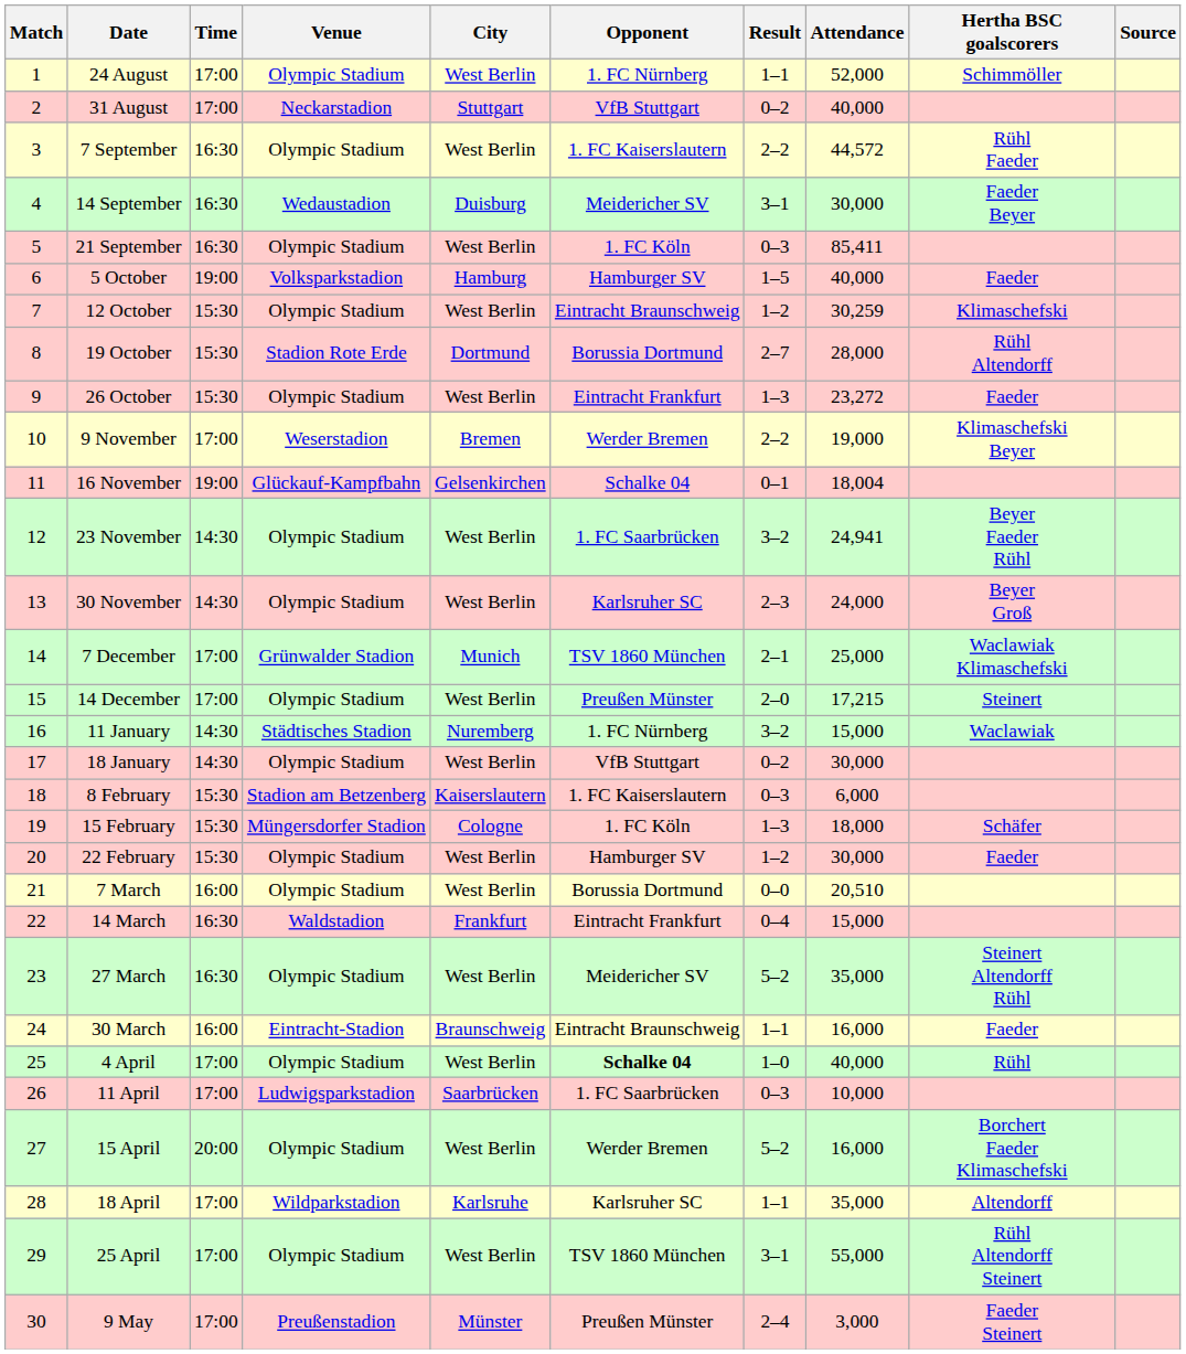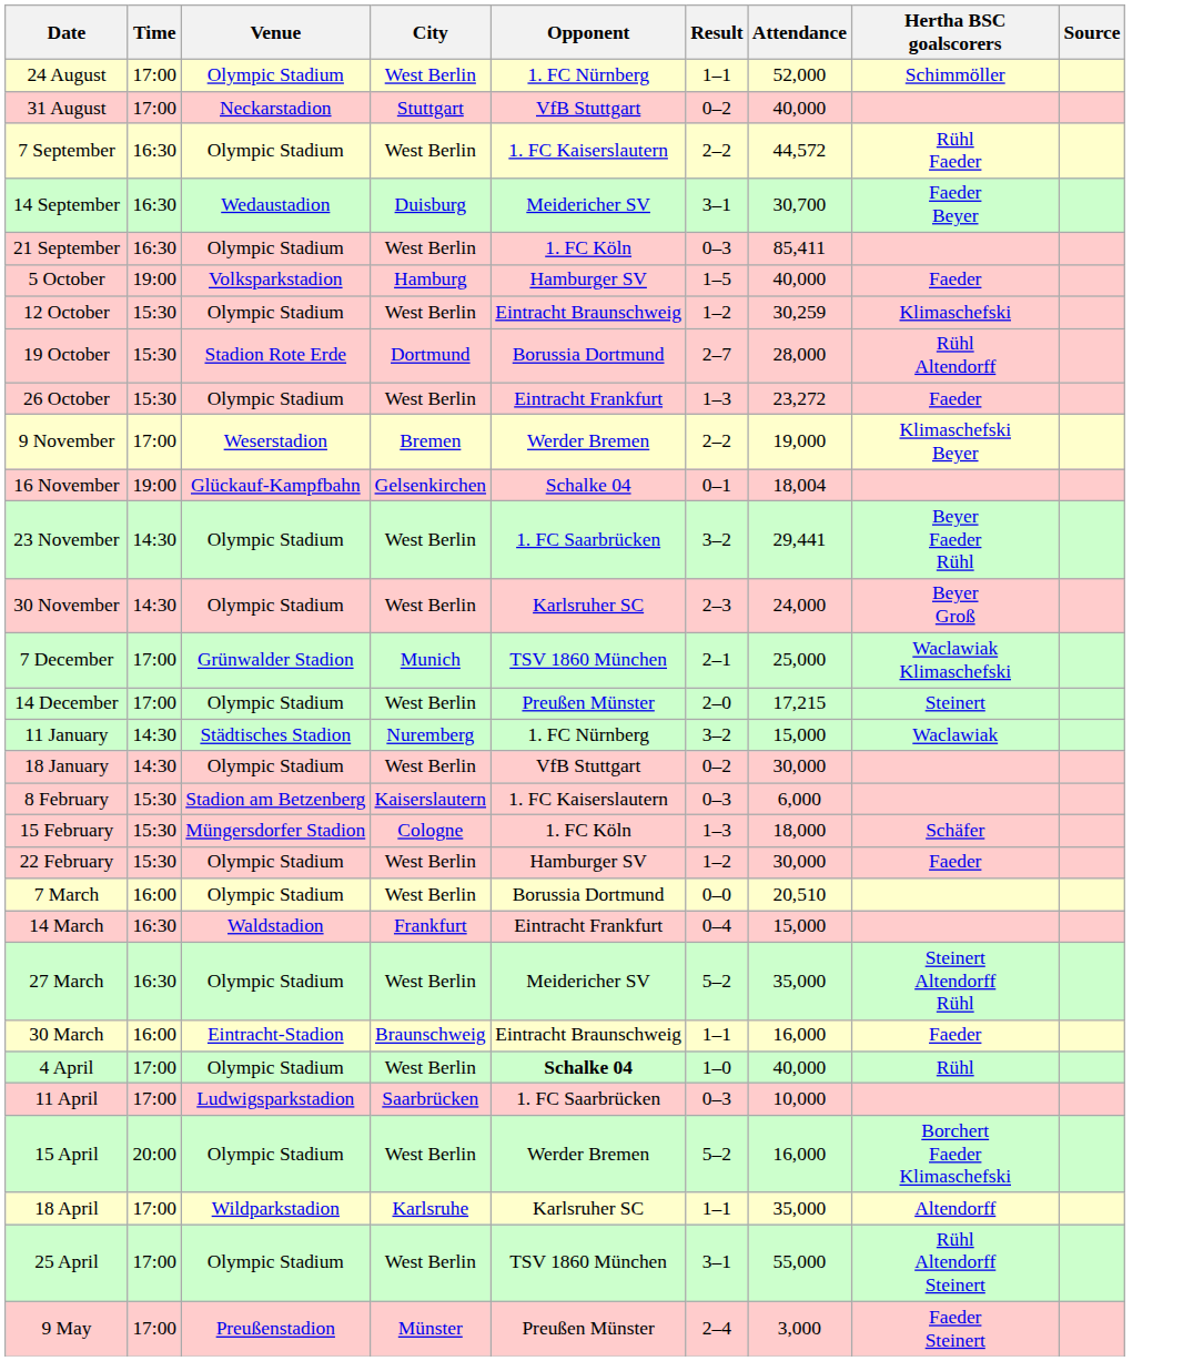 <table class="wikitable" Style="text-align: center; font-size:85%">
 <tr>
-<th>Match</th>
 <th style="width:80px">Date</th>
 <th>Time</th>
 <th>Venue</th>
 <th>City</th>
 <th>Opponent</th>
 <th>Result</th>
 <th>Attendance</th>
 <th style="width:140px">Hertha BSC<br>goalscorers</th>
 <th>Source</th>
 </tr>
 <tr style="background:#ffc;">
-<td>1</td>
 <td>24 August</td>
 <td>17:00</td>
 <td><a href='#'>Olympic Stadium</a></td>
 <td><a href='#'>West Berlin</a></td>
 <td><a href='#'>1. FC Nürnberg</a></td>
 <td>1–1</td>
 <td>52,000</td>
 <td><a href='#'>Schimmöller</a> </td>
 <td></td>
 </tr>
 <tr style="background:#fcc;">
-<td>2</td>
 <td>31 August</td>
 <td>17:00</td>
 <td><a href='#'>Neckarstadion</a></td>
 <td><a href='#'>Stuttgart</a></td>
 <td><a href='#'>VfB Stuttgart</a></td>
 <td>0–2</td>
 <td>40,000</td>
 <td></td>
 <td></td>
 </tr>
 <tr style="background:#ffc;">
-<td>3</td>
 <td>7 September</td>
 <td>16:30</td>
 <td>Olympic Stadium</td>
 <td>West Berlin</td>
 <td><a href='#'>1. FC Kaiserslautern</a></td>
 <td>2–2</td>
 <td>44,572</td>
 <td><a href='#'>Rühl</a> <br> <a href='#'>Faeder</a> </td>
 <td></td>
 </tr>
 <tr style="background:#cfc;">
-<td>4</td>
 <td>14 September</td>
 <td>16:30</td>
 <td><a href='#'>Wedaustadion</a></td>
 <td><a href='#'>Duisburg</a></td>
 <td><a href='#'>Meidericher SV</a></td>
 <td>3–1</td>
-<td>30,000</td>
+<td>30,700</td>
 <td><a href='#'>Faeder</a> <br> <a href='#'>Beyer</a> <br></td>
 <td></td>
 </tr>
 <tr style="background:#fcc;">
-<td>5</td>
 <td>21 September</td>
 <td>16:30</td>
 <td>Olympic Stadium</td>
 <td>West Berlin</td>
 <td><a href='#'>1. FC Köln</a></td>
 <td>0–3</td>
 <td>85,411</td>
 <td></td>
 <td></td>
 </tr>
 <tr style="background:#fcc;">
-<td>6</td>
 <td>5 October</td>
 <td>19:00</td>
 <td><a href='#'>Volksparkstadion</a></td>
 <td><a href='#'>Hamburg</a></td>
 <td><a href='#'>Hamburger SV</a></td>
 <td>1–5</td>
 <td>40,000</td>
 <td><a href='#'>Faeder</a> </td>
 <td></td>
 </tr>
 <tr style="background:#fcc;">
-<td>7</td>
 <td>12 October</td>
 <td>15:30</td>
 <td>Olympic Stadium</td>
 <td>West Berlin</td>
 <td><a href='#'>Eintracht Braunschweig</a></td>
 <td>1–2</td>
 <td>30,259</td>
 <td><a href='#'>Klimaschefski</a> </td>
 <td></td>
 </tr>
 <tr style="background:#fcc;">
-<td>8</td>
 <td>19 October</td>
 <td>15:30</td>
 <td><a href='#'>Stadion Rote Erde</a></td>
 <td><a href='#'>Dortmund</a></td>
 <td><a href='#'>Borussia Dortmund</a></td>
 <td>2–7</td>
 <td>28,000</td>
 <td><a href='#'>Rühl</a> <br>  <a href='#'>Altendorff</a> </td>
 <td></td>
 </tr>
 <tr style="background:#fcc;">
-<td>9</td>
 <td>26 October</td>
 <td>15:30</td>
 <td>Olympic Stadium</td>
 <td>West Berlin</td>
 <td><a href='#'>Eintracht Frankfurt</a></td>
 <td>1–3</td>
 <td>23,272</td>
 <td><a href='#'>Faeder</a> </td>
 <td></td>
 </tr>
 <tr style="background:#ffc;">
-<td>10</td>
 <td>9 November</td>
 <td>17:00</td>
 <td><a href='#'>Weserstadion</a></td>
 <td><a href='#'>Bremen</a></td>
 <td><a href='#'>Werder Bremen</a></td>
 <td>2–2</td>
 <td>19,000</td>
 <td><a href='#'>Klimaschefski</a> <br> <a href='#'>Beyer</a> </td>
 <td></td>
 </tr>
 <tr style="background:#fcc;">
-<td>11</td>
 <td>16 November</td>
 <td>19:00</td>
 <td><a href='#'>Glückauf-Kampfbahn</a></td>
 <td><a href='#'>Gelsenkirchen</a></td>
 <td><a href='#'>Schalke 04</a></td>
 <td>0–1</td>
 <td>18,004</td>
 <td></td>
 <td></td>
 </tr>
 <tr style="background:#cfc;">
-<td>12</td>
 <td>23 November</td>
 <td>14:30</td>
 <td>Olympic Stadium</td>
 <td>West Berlin</td>
 <td><a href='#'>1. FC Saarbrücken</a></td>
 <td>3–2</td>
-<td>24,941</td>
+<td>29,441</td>
 <td><a href='#'>Beyer</a> <br> <a href='#'>Faeder</a> <br> <a href='#'>Rühl</a> </td>
 <td></td>
 </tr>
 <tr style="background:#fcc;">
-<td>13</td>
 <td>30 November</td>
 <td>14:30</td>
 <td>Olympic Stadium</td>
 <td>West Berlin</td>
 <td><a href='#'>Karlsruher SC</a></td>
 <td>2–3</td>
 <td>24,000</td>
 <td><a href='#'>Beyer</a> <br> <a href='#'>Groß</a> </td>
 <td></td>
 </tr>
 <tr style="background:#cfc;">
-<td>14</td>
 <td>7 December</td>
 <td>17:00</td>
 <td><a href='#'>Grünwalder Stadion</a></td>
 <td><a href='#'>Munich</a></td>
 <td><a href='#'>TSV 1860 München</a></td>
 <td>2–1</td>
 <td>25,000</td>
 <td><a href='#'>Waclawiak</a> <br> <a href='#'>Klimaschefski</a> </td>
 <td></td>
 </tr>
 <tr style="background:#cfc;">
-<td>15</td>
 <td>14 December</td>
 <td>17:00</td>
 <td>Olympic Stadium</td>
 <td>West Berlin</td>
 <td><a href='#'>Preußen Münster</a></td>
 <td>2–0</td>
 <td>17,215</td>
 <td><a href='#'>Steinert</a> </td>
 <td></td>
 </tr>
 <tr style="background:#cfc;">
-<td>16</td>
 <td>11 January</td>
 <td>14:30</td>
 <td><a href='#'>Städtisches Stadion</a></td>
 <td><a href='#'>Nuremberg</a></td>
 <td>1. FC Nürnberg</td>
 <td>3–2</td>
 <td>15,000</td>
 <td><a href='#'>Waclawiak</a> </td>
 <td></td>
 </tr>
 <tr style="background:#fcc;">
-<td>17</td>
 <td>18 January</td>
 <td>14:30</td>
 <td>Olympic Stadium</td>
 <td>West Berlin</td>
 <td>VfB Stuttgart</td>
 <td>0–2</td>
 <td>30,000</td>
 <td></td>
 <td></td>
 </tr>
 <tr style="background:#fcc;">
-<td>18</td>
 <td>8 February</td>
 <td>15:30</td>
 <td><a href='#'>Stadion am Betzenberg</a></td>
 <td><a href='#'>Kaiserslautern</a></td>
 <td>1. FC Kaiserslautern</td>
 <td>0–3</td>
 <td>6,000</td>
 <td></td>
 <td></td>
 </tr>
 <tr style="background:#fcc;">
-<td>19</td>
 <td>15 February</td>
 <td>15:30</td>
 <td><a href='#'>Müngersdorfer Stadion</a></td>
 <td><a href='#'>Cologne</a></td>
 <td>1. FC Köln</td>
 <td>1–3</td>
 <td>18,000</td>
 <td><a href='#'>Schäfer</a> </td>
 <td></td>
 </tr>
 <tr style="background:#fcc;">
-<td>20</td>
 <td>22 February</td>
 <td>15:30</td>
 <td>Olympic Stadium</td>
 <td>West Berlin</td>
 <td>Hamburger SV</td>
 <td>1–2</td>
 <td>30,000</td>
 <td><a href='#'>Faeder</a> </td>
 <td></td>
 </tr>
 <tr style="background:#ffc;">
-<td>21</td>
 <td>7 March</td>
 <td>16:00</td>
 <td>Olympic Stadium</td>
 <td>West Berlin</td>
 <td>Borussia Dortmund</td>
 <td>0–0</td>
 <td>20,510</td>
 <td></td>
 <td></td>
 </tr>
 <tr style="background:#fcc;">
-<td>22</td>
 <td>14 March</td>
 <td>16:30</td>
 <td><a href='#'>Waldstadion</a></td>
 <td><a href='#'>Frankfurt</a></td>
 <td>Eintracht Frankfurt</td>
 <td>0–4</td>
 <td>15,000</td>
 <td></td>
 <td></td>
 </tr>
 <tr style="background:#cfc;">
-<td>23</td>
 <td>27 March</td>
 <td>16:30</td>
 <td>Olympic Stadium</td>
 <td>West Berlin</td>
 <td>Meidericher SV</td>
 <td>5–2</td>
 <td>35,000</td>
 <td><a href='#'>Steinert</a> <br> <a href='#'>Altendorff</a> <br> <a href='#'>Rühl</a> </td>
 <td></td>
 </tr>
 <tr style="background:#ffc;">
-<td>24</td>
 <td>30 March</td>
 <td>16:00</td>
 <td><a href='#'>Eintracht-Stadion</a></td>
 <td><a href='#'>Braunschweig</a></td>
 <td>Eintracht Braunschweig</td>
 <td>1–1</td>
 <td>16,000</td>
 <td><a href='#'>Faeder</a> </td>
 <td></td>
 </tr>
 <tr style="background:#cfc;">
-<td>25</td>
 <td>4 April</td>
 <td>17:00</td>
 <td>Olympic Stadium</td>
 <td>West Berlin</td>
 <td><strong>Schalke 04</strong></td>
 <td>1–0</td>
 <td>40,000</td>
 <td><a href='#'>Rühl</a> </td>
 <td></td>
 </tr>
 <tr style="background:#fcc;">
-<td>26</td>
 <td>11 April</td>
 <td>17:00</td>
 <td><a href='#'>Ludwigsparkstadion</a></td>
 <td><a href='#'>Saarbrücken</a></td>
 <td>1. FC Saarbrücken</td>
 <td>0–3</td>
 <td>10,000</td>
 <td></td>
 <td></td>
 </tr>
 <tr style="background:#cfc;">
-<td>27</td>
 <td>15 April</td>
 <td>20:00</td>
 <td>Olympic Stadium</td>
 <td>West Berlin</td>
 <td>Werder Bremen</td>
 <td>5–2</td>
 <td>16,000</td>
 <td><a href='#'>Borchert</a> <br> <a href='#'>Faeder</a> <br> <a href='#'>Klimaschefski</a> </td>
 <td></td>
 </tr>
 <tr style="background:#ffc;">
-<td>28</td>
 <td>18 April</td>
 <td>17:00</td>
 <td><a href='#'>Wildparkstadion</a></td>
 <td><a href='#'>Karlsruhe</a></td>
 <td>Karlsruher SC</td>
 <td>1–1</td>
 <td>35,000</td>
 <td><a href='#'>Altendorff</a> </td>
 <td></td>
 </tr>
 <tr style="background:#cfc;">
-<td>29</td>
 <td>25 April</td>
 <td>17:00</td>
 <td>Olympic Stadium</td>
 <td>West Berlin</td>
 <td>TSV 1860 München</td>
 <td>3–1</td>
 <td>55,000</td>
 <td><a href='#'>Rühl</a> <br><a href='#'>Altendorff</a> <br> <a href='#'>Steinert</a> </td>
 <td></td>
 </tr>
 <tr style="background:#fcc;">
-<td>30</td>
 <td>9 May</td>
 <td>17:00</td>
 <td><a href='#'>Preußenstadion</a></td>
 <td><a href='#'>Münster</a></td>
 <td>Preußen Münster</td>
 <td>2–4</td>
 <td>3,000</td>
 <td><a href='#'>Faeder</a> <br> <a href='#'>Steinert</a> </td>
 <td></td>
 </tr>
 </table>
